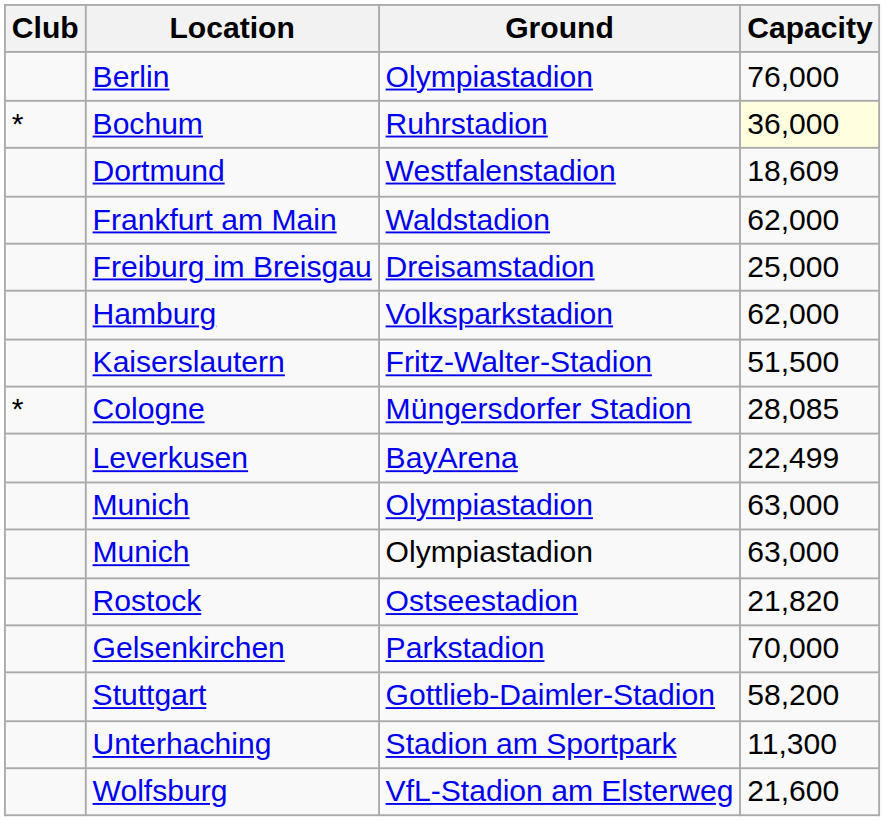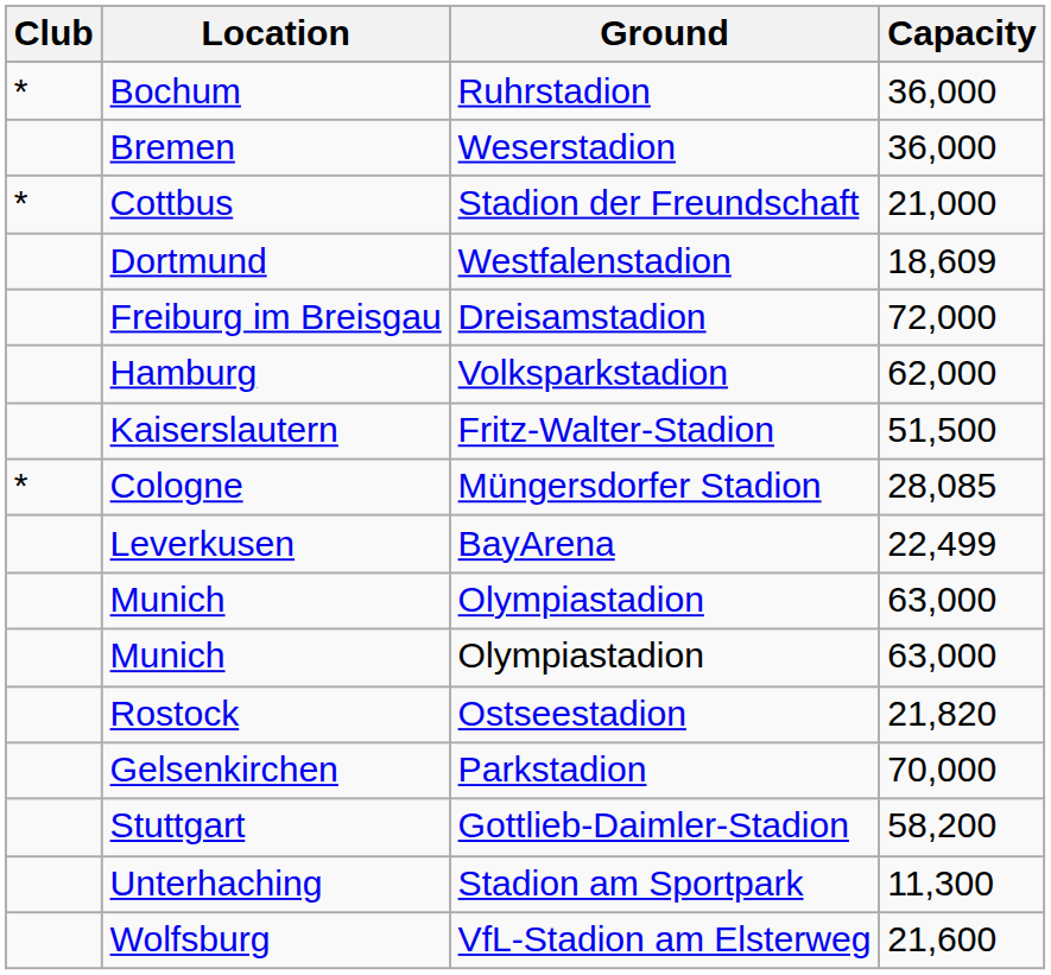 <table class="wikitable sortable">
 <tr>
 <th>Club</th>
 <th>Location</th>
 <th>Ground</th>
 <th>Capacity</th>
 </tr>
 <tr>
+<td>*</td>
+<td><a href='#'>Bochum</a></td>
+<td><a href='#'>Ruhrstadion</a></td>
+<td>36,000</td>
+</tr>
+<tr>
 <td></td>
-<td><a href='#'>Berlin</a></td>
-<td><a href='#'>Olympiastadion</a></td>
-<td>76,000</td>
+<td><a href='#'>Bremen</a></td>
+<td><a href='#'>Weserstadion</a></td>
+<td>36,000</td>
 </tr>
 <tr>
 <td>*</td>
-<td><a href='#'>Bochum</a></td>
-<td><a href='#'>Ruhrstadion</a></td>
-<td style="background: lightyellow;">36,000</td>
+<td><a href='#'>Cottbus</a></td>
+<td><a href='#'>Stadion der Freundschaft</a></td>
+<td>21,000</td>
 </tr>
 <tr>
 <td></td>
 <td><a href='#'>Dortmund</a></td>
 <td><a href='#'>Westfalenstadion</a></td>
 <td>18,609</td>
 </tr>
 <tr>
 <td></td>
-<td><a href='#'>Frankfurt am Main</a></td>
-<td><a href='#'>Waldstadion</a></td>
-<td>62,000</td>
-</tr>
-<tr>
-<td></td>
 <td><a href='#'>Freiburg im Breisgau</a></td>
 <td><a href='#'>Dreisamstadion</a></td>
-<td>25,000</td>
+<td>72,000</td>
 </tr>
 <tr>
 <td></td>
 <td><a href='#'>Hamburg</a></td>
 <td><a href='#'>Volksparkstadion</a></td>
 <td>62,000</td>
 </tr>
 <tr>
 <td></td>
 <td><a href='#'>Kaiserslautern</a></td>
 <td><a href='#'>Fritz-Walter-Stadion</a></td>
 <td>51,500</td>
 </tr>
 <tr>
 <td>*</td>
 <td><a href='#'>Cologne</a></td>
 <td><a href='#'>Müngersdorfer Stadion</a></td>
 <td>28,085</td>
 </tr>
 <tr>
 <td></td>
 <td><a href='#'>Leverkusen</a></td>
 <td><a href='#'>BayArena</a></td>
 <td>22,499</td>
 </tr>
 <tr>
 <td></td>
 <td><a href='#'>Munich</a></td>
 <td><a href='#'>Olympiastadion</a></td>
 <td>63,000</td>
 </tr>
 <tr>
 <td></td>
 <td><a href='#'>Munich</a></td>
 <td>Olympiastadion</td>
 <td>63,000</td>
 </tr>
 <tr>
 <td></td>
 <td><a href='#'>Rostock</a></td>
 <td><a href='#'>Ostseestadion</a></td>
 <td>21,820</td>
 </tr>
 <tr>
 <td></td>
 <td><a href='#'>Gelsenkirchen</a></td>
 <td><a href='#'>Parkstadion</a></td>
 <td>70,000</td>
 </tr>
 <tr>
 <td></td>
 <td><a href='#'>Stuttgart</a></td>
 <td><a href='#'>Gottlieb-Daimler-Stadion</a></td>
 <td>58,200</td>
 </tr>
 <tr>
 <td></td>
 <td><a href='#'>Unterhaching</a></td>
 <td><a href='#'>Stadion am Sportpark</a></td>
 <td>11,300</td>
 </tr>
 <tr>
 <td></td>
 <td><a href='#'>Wolfsburg</a></td>
 <td><a href='#'>VfL-Stadion am Elsterweg</a></td>
 <td>21,600</td>
 </tr>
 </table>
